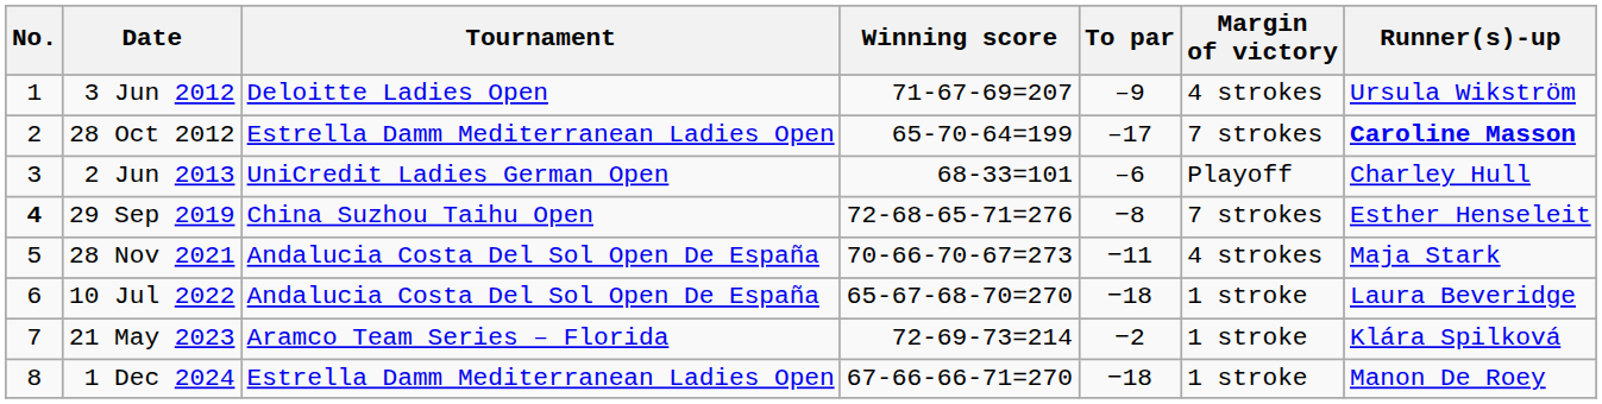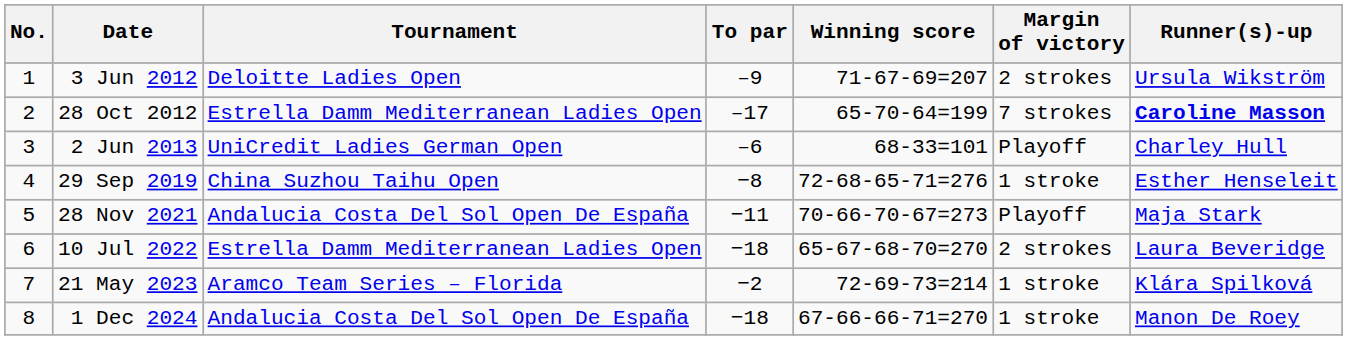 <table class="wikitable" style="font-size:95%;">
 <tr>
 <th>No.</th>
 <th>Date</th>
 <th>Tournament</th>
+<th>To par</th>
 <th>Winning score</th>
-<th>To par</th>
 <th>Margin<br>of victory</th>
 <th>Runner(s)-up</th>
 </tr>
 <tr>
 <td align=center>1</td>
 <td align=right>3 Jun <a href='#'>2012</a></td>
 <td><a href='#'>Deloitte Ladies Open</a></td>
+<td align=center>–9</td>
 <td align=right>71-67-69=207</td>
-<td align=center>–9</td>
-<td>4 strokes</td>
+<td>2 strokes</td>
 <td> <a href='#'>Ursula Wikström</a></td>
 </tr>
 <tr>
 <td align=center>2</td>
 <td align=right>28 Oct 2012</td>
 <td><a href='#'>Estrella Damm Mediterranean Ladies Open</a></td>
+<td align=center>–17</td>
 <td align=right>65-70-64=199</td>
-<td align=center>–17</td>
 <td>7 strokes</td>
 <td><strong> <a href='#'>Caroline Masson</a></strong></td>
 </tr>
 <tr>
 <td align=center>3</td>
 <td align=right>2 Jun <a href='#'>2013</a></td>
 <td><a href='#'>UniCredit Ladies German Open</a></td>
+<td align=center>–6</td>
 <td align=right>68-33=101</td>
-<td align=center>–6</td>
 <td>Playoff</td>
 <td> <a href='#'>Charley Hull</a></td>
 </tr>
 <tr>
-<td align=center><strong>4</strong></td>
+<td align=center>4</td>
 <td align=right>29 Sep <a href='#'>2019</a></td>
 <td><a href='#'>China Suzhou Taihu Open</a></td>
+<td align=center>−8</td>
 <td align=right>72-68-65-71=276</td>
-<td align=center>−8</td>
-<td>7 strokes</td>
+<td>1 stroke</td>
 <td> <a href='#'>Esther Henseleit</a></td>
 </tr>
 <tr>
 <td align=center>5</td>
 <td align=right>28 Nov <a href='#'>2021</a></td>
 <td><a href='#'>Andalucia Costa Del Sol Open De España</a></td>
+<td align=center>−11</td>
 <td align=right>70-66-70-67=273</td>
-<td align=center>−11</td>
-<td>4 strokes</td>
+<td>Playoff</td>
 <td> <a href='#'>Maja Stark</a></td>
 </tr>
 <tr>
 <td align=center>6</td>
 <td align=right>10 Jul <a href='#'>2022</a></td>
-<td><a href='#'>Andalucia Costa Del Sol Open De España</a></td>
+<td><a href='#'>Estrella Damm Mediterranean Ladies Open</a></td>
+<td align=center>−18</td>
 <td align=right>65-67-68-70=270</td>
-<td align=center>−18</td>
-<td>1 stroke</td>
+<td>2 strokes</td>
 <td> <a href='#'>Laura Beveridge</a></td>
 </tr>
 <tr>
 <td align=center>7</td>
 <td align=right>21 May <a href='#'>2023</a></td>
 <td><a href='#'>Aramco Team Series – Florida</a></td>
+<td align=center>−2</td>
 <td align=right>72-69-73=214</td>
-<td align=center>−2</td>
 <td>1 stroke</td>
 <td> <a href='#'>Klára Spilková</a></td>
 </tr>
 <tr>
 <td align=center>8</td>
 <td align=right>1 Dec <a href='#'>2024</a></td>
-<td><a href='#'>Estrella Damm Mediterranean Ladies Open</a></td>
+<td><a href='#'>Andalucia Costa Del Sol Open De España</a></td>
+<td align=center>−18</td>
 <td align=right>67-66-66-71=270</td>
-<td align=center>−18</td>
 <td>1 stroke</td>
 <td> <a href='#'>Manon De Roey</a></td>
 </tr>
 </table>
